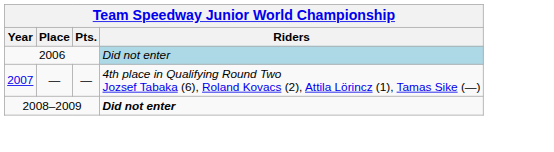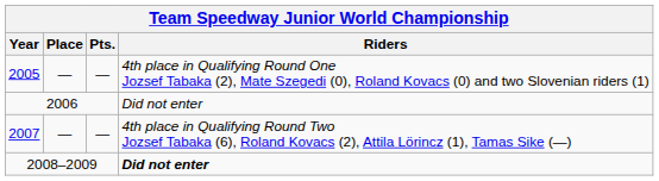 <table class=wikitable style="font-size: 90%;">
 <tr>
 <th colspan=4><big><a href='#'>Team Speedway Junior World Championship</a></big></th>
 </tr>
 <tr>
 <th>Year</th>
 <th>Place</th>
 <th>Pts.</th>
 <th>Riders</th>
 </tr>
 <tr align=center >
+<td><a href='#'>2005</a></td>
+<td>—</td>
+<td>—</td>
+<td align=left><em>4th place in Qualifying Round One</em> <br> <a href='#'>Jozsef Tabaka</a> (2), <a href='#'>Mate Szegedi</a> (0), <a href='#'>Roland Kovacs</a> (0) and two Slovenian riders (1)</td>
+</tr>
+<tr align=center >
 <td colspan=3>2006</td>
-<td align=left style="background: lightblue;"><em>Did not enter</em></td>
+<td align=left><em>Did not enter</em></td>
 </tr>
 <tr align=center >
 <td><a href='#'>2007</a></td>
 <td>—</td>
 <td>—</td>
 <td align=left><em>4th place in Qualifying Round Two</em> <br> <a href='#'>Jozsef Tabaka</a> (6), <a href='#'>Roland Kovacs</a> (2), <a href='#'>Attila Lörincz</a> (1), <a href='#'>Tamas Sike</a> (—)</td>
 </tr>
 <tr align=center >
 <td colspan=3>2008–2009</td>
 <td align=left><strong><em>Did not enter</em></strong></td>
 </tr>
 </table>
